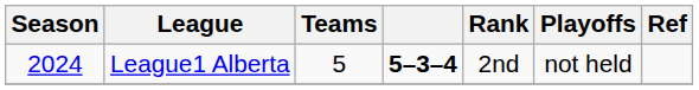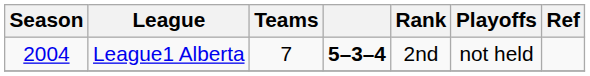 <table class="wikitable" style="text-align: center;">
 <tr>
 <th>Season</th>
 <th>League</th>
 <th>Teams</th>
 <th></th>
 <th>Rank</th>
 <th>Playoffs</th>
 <th>Ref</th>
 </tr>
 <tr>
-<td><a href='#'>2024</a></td>
+<td><a href='#'>2004</a></td>
 <td rowspan="1"><a href='#'>League1 Alberta</a></td>
-<td>5</td>
+<td>7</td>
 <td><strong>5–3–4</strong></td>
 <td>2nd</td>
 <td>not held</td>
 <td></td>
 </tr>
 <tr>
 </tr>
 </table>
